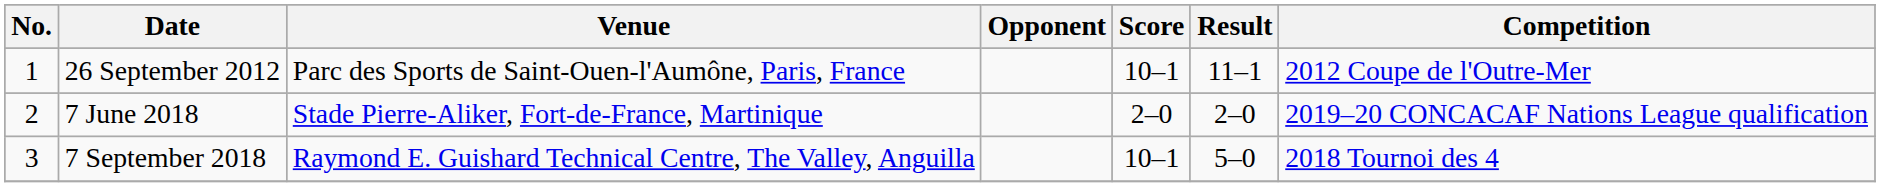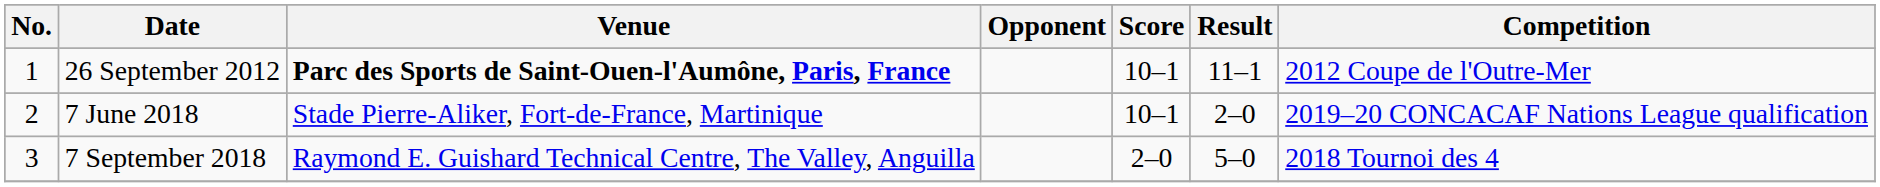 <table class="wikitable sortable">
 <tr>
 <th scope="col">No.</th>
 <th scope="col">Date</th>
 <th scope="col">Venue</th>
 <th scope="col">Opponent</th>
 <th scope="col">Score</th>
 <th scope="col">Result</th>
 <th scope="col">Competition</th>
 </tr>
 <tr>
 <td align="center">1</td>
 <td>26 September 2012</td>
-<td>Parc des Sports de Saint-Ouen-l'Aumône, <a href='#'>Paris</a>, <a href='#'>France</a></td>
+<td><strong>Parc des Sports de Saint-Ouen-l'Aumône, <a href='#'>Paris</a>, <a href='#'>France</a></strong></td>
 <td></td>
 <td align="center">10–1</td>
 <td align="center">11–1</td>
 <td><a href='#'>2012 Coupe de l'Outre-Mer</a></td>
 </tr>
 <tr>
 <td align="center">2</td>
 <td>7 June 2018</td>
 <td><a href='#'>Stade Pierre-Aliker</a>, <a href='#'>Fort-de-France</a>, <a href='#'>Martinique</a></td>
 <td></td>
-<td align="center">2–0</td>
+<td align="center">10–1</td>
 <td align="center">2–0</td>
 <td><a href='#'>2019–20 CONCACAF Nations League qualification</a></td>
 </tr>
 <tr>
 <td align="center">3</td>
 <td>7 September 2018</td>
 <td><a href='#'>Raymond E. Guishard Technical Centre</a>, <a href='#'>The Valley</a>, <a href='#'>Anguilla</a></td>
 <td></td>
-<td align="center">10–1</td>
+<td align="center">2–0</td>
 <td align="center">5–0</td>
 <td><a href='#'>2018 Tournoi des 4</a></td>
 </tr>
 <tr>
 </tr>
 </table>
